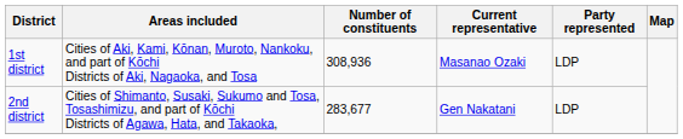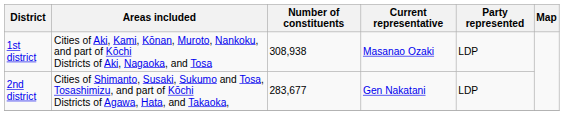 <table class="wikitable">
 <tr>
 <th>District</th>
 <th>Areas included</th>
 <th>Number of constituents</th>
 <th>Current representative</th>
 <th>Party represented</th>
 <th>Map</th>
 </tr>
 <tr>
 <td><a href='#'>1st district</a></td>
 <td>Cities of <a href='#'>Aki</a>, <a href='#'>Kami</a>, <a href='#'>Kōnan</a>, <a href='#'>Muroto</a>, <a href='#'>Nankoku</a>, and part of <a href='#'>Kōchi</a><br>Districts of <a href='#'>Aki</a>, <a href='#'>Nagaoka</a>, and <a href='#'>Tosa</a></td>
-<td>308,936</td>
+<td>308,938</td>
 <td><a href='#'>Masanao Ozaki</a></td>
 <td>LDP</td>
 <td rowspan=2></td>
 </tr>
 <tr>
 <td><a href='#'>2nd district</a></td>
 <td>Cities of <a href='#'>Shimanto</a>, <a href='#'>Susaki</a>, <a href='#'>Sukumo</a> and <a href='#'>Tosa</a>, <a href='#'>Tosashimizu</a>, and part of <a href='#'>Kōchi</a><br>Districts of <a href='#'>Agawa</a>, <a href='#'>Hata</a>, and <a href='#'>Takaoka</a>,</td>
 <td>283,677</td>
 <td><a href='#'>Gen Nakatani</a></td>
 <td>LDP</td>
 </tr>
 <tr>
 </tr>
 </table>
